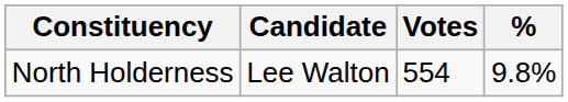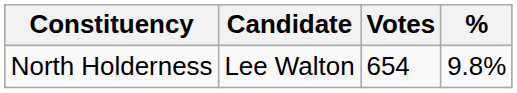 <table class="wikitable">
 <tr>
 <th>Constituency</th>
 <th>Candidate</th>
 <th>Votes</th>
 <th>%</th>
 </tr>
 <tr>
 <td>North Holderness</td>
 <td>Lee Walton</td>
-<td>554</td>
+<td>654</td>
 <td>9.8%</td>
 </tr>
 </table>
